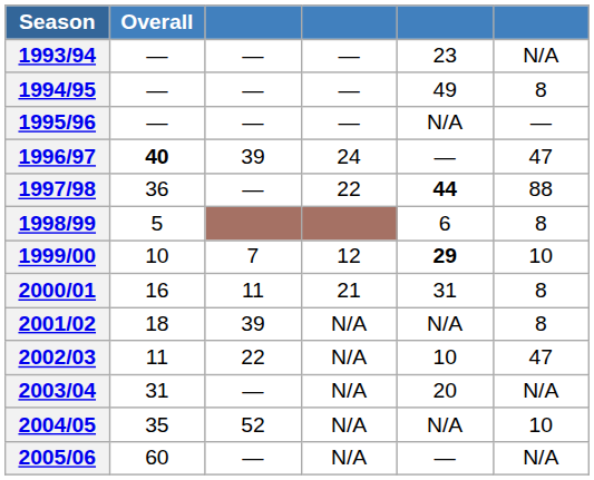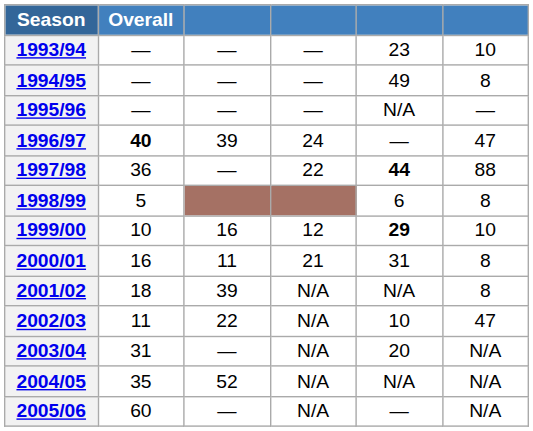 <table class="wikitable" style="font-size:86%; text-align:center; border:grey solid 1px; border-collapse:collapse; background:#ffffff;">
 <tr>
 <th style="background-color:#369; color:white; width:60px;"> Season </th>
 <th style="background-color:#4180be; color:white; width:55px;">Overall</th>
 <th style="background-color:#4180be; color:white; width:55px;"></th>
 <th style="background-color:#4180be; color:white; width:55px;"></th>
 <th style="background-color:#4180be; color:white; width:55px;"></th>
 <th style="background-color:#4180be; color:white; width:55px;"></th>
 </tr>
 <tr>
 <th scope=row align=center><a href='#'>1993/94</a></th>
 <td align=center>—</td>
 <td align=center>—</td>
 <td align=center>—</td>
 <td align=center>23</td>
-<td align=center>N/A</td>
+<td align=center>10</td>
 </tr>
 <tr>
 <th scope=row align=center><a href='#'>1994/95</a></th>
 <td align=center>—</td>
 <td align=center>—</td>
 <td align=center>—</td>
 <td align=center>49</td>
 <td align=center>8</td>
 </tr>
 <tr>
 <th scope=row align=center><a href='#'>1995/96</a></th>
 <td align=center>—</td>
 <td align=center>—</td>
 <td align=center>—</td>
 <td align=center>N/A</td>
 <td align=center>—</td>
 </tr>
 <tr>
 <th scope=row align=center><a href='#'>1996/97</a></th>
 <td align=center><strong>40</strong></td>
 <td align=center>39</td>
 <td align=center>24</td>
 <td align=center>—</td>
 <td align=center>47</td>
 </tr>
 <tr>
 <th scope=row align=center><a href='#'>1997/98</a></th>
 <td align=center>36</td>
 <td align=center>—</td>
 <td align=center>22</td>
 <td align=center><strong>44</strong></td>
 <td align=center>88</td>
 </tr>
 <tr>
 <th scope=row align=center><a href='#'>1998/99</a></th>
 <td align=center>5</td>
 <td align=center bgcolor=#A57164></td>
 <td align=center bgcolor=#A57164></td>
 <td align=center>6</td>
 <td align=center>8</td>
 </tr>
 <tr>
 <th scope=row align=center><a href='#'>1999/00</a></th>
 <td align=center>10</td>
-<td align=center>7</td>
+<td align=center>16</td>
 <td align=center>12</td>
 <td align=center><strong>29</strong></td>
 <td align=center>10</td>
 </tr>
 <tr>
 <th scope=row align=center><a href='#'>2000/01</a></th>
 <td align=center>16</td>
 <td align=center>11</td>
 <td align=center>21</td>
 <td align=center>31</td>
 <td align=center>8</td>
 </tr>
 <tr>
 <th scope=row align=center><a href='#'>2001/02</a></th>
 <td align=center>18</td>
 <td align=center>39</td>
 <td align=center>N/A</td>
 <td align=center>N/A</td>
 <td align=center>8</td>
 </tr>
 <tr>
 <th scope=row align=center><a href='#'>2002/03</a></th>
 <td align=center>11</td>
 <td align=center>22</td>
 <td align=center>N/A</td>
 <td align=center>10</td>
 <td align=center>47</td>
 </tr>
 <tr>
 <th scope=row align=center><a href='#'>2003/04</a></th>
 <td align=center>31</td>
 <td align=center>—</td>
 <td align=center>N/A</td>
 <td align=center>20</td>
 <td align=center>N/A</td>
 </tr>
 <tr>
 <th scope=row align=center><a href='#'>2004/05</a></th>
 <td align=center>35</td>
 <td align=center>52</td>
 <td align=center>N/A</td>
 <td align=center>N/A</td>
-<td align=center>10</td>
+<td align=center>N/A</td>
 </tr>
 <tr>
 <th scope=row align=center><a href='#'>2005/06</a></th>
 <td align=center>60</td>
 <td align=center>—</td>
 <td align=center>N/A</td>
 <td align=center>—</td>
 <td align=center>N/A</td>
 </tr>
 </table>
